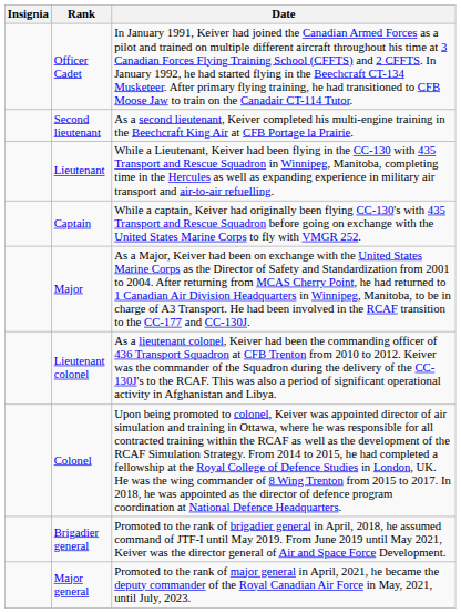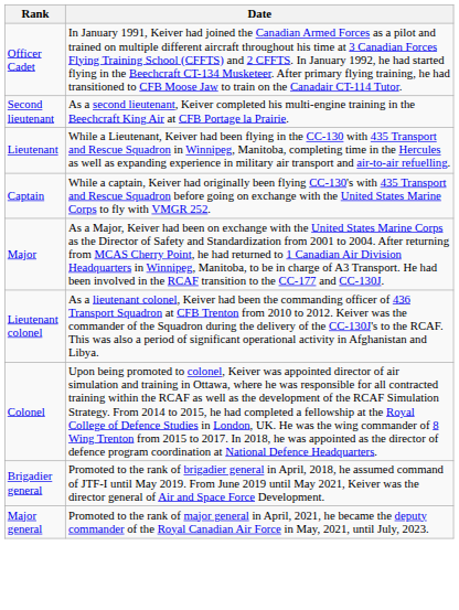 <table class="wikitable">
 <tr>
-<th>Insignia</th>
 <th>Rank</th>
 <th>Date</th>
 </tr>
 <tr>
-<td></td>
 <td><a href='#'>Officer Cadet</a></td>
 <td>In January 1991, Keiver had joined the <a href='#'>Canadian Armed Forces</a> as a pilot and trained on multiple different aircraft throughout his time at <a href='#'>3 Canadian Forces Flying Training School (CFFTS)</a> and <a href='#'>2 CFFTS</a>. In January 1992, he had started flying in the <a href='#'>Beechcraft CT-134 Musketeer</a>. After primary flying training, he had transitioned to <a href='#'>CFB Moose Jaw</a> to train on the <a href='#'>Canadair CT-114 Tutor</a>.</td>
 </tr>
 <tr>
-<td></td>
 <td><a href='#'>Second lieutenant</a></td>
 <td>As a <a href='#'>second lieutenant</a>, Keiver completed his multi-engine training in the <a href='#'>Beechcraft King Air</a> at <a href='#'>CFB Portage la Prairie</a>.</td>
 </tr>
 <tr>
-<td></td>
 <td><a href='#'>Lieutenant</a></td>
 <td>While a Lieutenant, Keiver had been flying in the <a href='#'>CC-130</a> with <a href='#'>435 Transport and Rescue Squadron</a> in <a href='#'>Winnipeg</a>, Manitoba, completing time in the <a href='#'>Hercules</a> as well as expanding experience in military air transport and <a href='#'>air-to-air refuelling</a>.</td>
 </tr>
 <tr>
-<td></td>
 <td><a href='#'>Captain</a></td>
 <td>While a captain, Keiver had originally been flying <a href='#'>CC-130</a>'s with <a href='#'>435 Transport and Rescue Squadron</a> before going on exchange with the <a href='#'>United States Marine Corps</a> to fly with <a href='#'>VMGR 252</a>.</td>
 </tr>
 <tr>
-<td></td>
 <td><a href='#'>Major</a></td>
 <td>As a Major, Keiver had been on exchange with the <a href='#'>United States Marine Corps</a> as the Director of Safety and Standardization from 2001 to 2004. After returning from <a href='#'>MCAS Cherry Point</a>, he had returned to <a href='#'>1 Canadian Air Division Headquarters</a> in <a href='#'>Winnipeg</a>, Manitoba, to be in charge of A3 Transport. He had been involved in the <a href='#'>RCAF</a> transition to the <a href='#'>CC-177</a> and <a href='#'>CC-130J</a>.</td>
 </tr>
 <tr>
-<td></td>
 <td><a href='#'>Lieutenant colonel</a></td>
 <td>As a <a href='#'>lieutenant colonel</a>, Keiver had been the commanding officer of <a href='#'>436 Transport Squadron</a> at <a href='#'>CFB Trenton</a> from 2010 to 2012. Keiver was the commander of the Squadron during the delivery of the <a href='#'>CC-130J</a>'s to the RCAF. This was also a period of significant operational activity in Afghanistan and Libya.</td>
 </tr>
 <tr>
-<td></td>
 <td><a href='#'>Colonel</a></td>
 <td>Upon being promoted to <a href='#'>colonel</a>, Keiver was appointed director of air simulation and training in Ottawa, where he was responsible for all contracted training within the RCAF as well as the development of the RCAF Simulation Strategy. From 2014 to 2015, he had completed a fellowship at the <a href='#'>Royal College of Defence Studies</a> in <a href='#'>London</a>, UK. He was the wing commander of <a href='#'>8 Wing Trenton</a> from 2015 to 2017. In 2018, he was appointed as the director of defence program coordination at <a href='#'>National Defence Headquarters</a>.</td>
 </tr>
 <tr>
-<td></td>
 <td><a href='#'>Brigadier general</a></td>
 <td>Promoted to the rank of <a href='#'>brigadier general</a> in April, 2018, he assumed command of JTF-I until May 2019. From June 2019 until May 2021, Keiver was the director general of <a href='#'>Air and Space Force</a> Development.</td>
 </tr>
 <tr>
-<td></td>
 <td><a href='#'>Major general</a></td>
 <td>Promoted to the rank of <a href='#'>major general</a> in April, 2021, he became the <a href='#'>deputy commander</a> of the <a href='#'>Royal Canadian Air Force</a> in May, 2021, until July, 2023.</td>
 </tr>
 </table>
